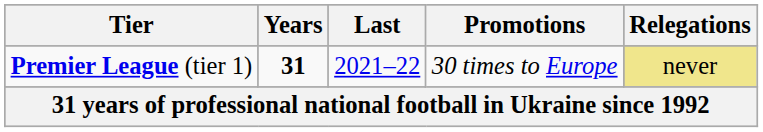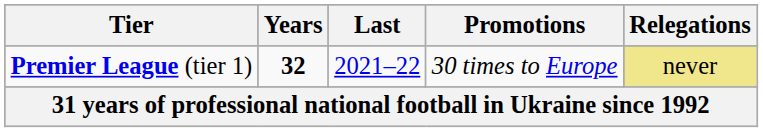 <table class="wikitable sortable" style="font-size:90%; text-align: center;">
 <tr>
 <th>Tier</th>
 <th>Years</th>
 <th>Last</th>
 <th>Promotions</th>
 <th>Relegations</th>
 </tr>
 <tr>
 <td align=center><strong><a href='#'>Premier League</a></strong> (tier 1)</td>
-<td><strong>31</strong></td>
+<td><strong>32</strong></td>
 <td><a href='#'>2021–22</a></td>
 <td><em>30 times to <a href='#'>Europe</a></em></td>
 <td style="background: khaki;">never</td>
 </tr>
 <tr>
 <th colspan=5>31 years of professional national football in Ukraine since 1992</th>
 </tr>
 </table>
